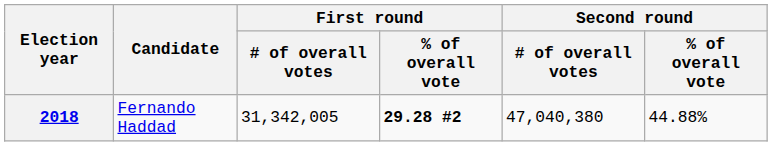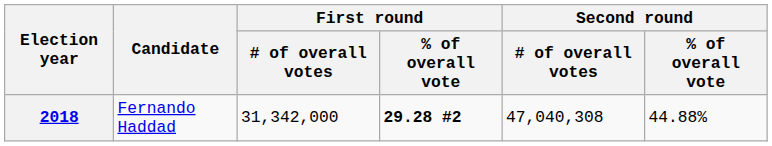 <table class=wikitable>
 <tr>
 <th rowspan=2>Election year</th>
 <th rowspan=2>Candidate</th>
 <th colspan=2>First round</th>
 <th colspan=2>Second round</th>
 </tr>
 <tr>
 <th># of overall votes</th>
 <th>% of overall vote</th>
 <th># of overall votes</th>
 <th>% of overall vote</th>
 </tr>
 <tr>
 <th><a href='#'>2018</a></th>
 <td><a href='#'>Fernando Haddad</a></td>
-<td>31,342,005</td>
+<td>31,342,000</td>
 <td><strong>29.28 #2</strong></td>
-<td>47,040,380</td>
+<td>47,040,308</td>
 <td>44.88%</td>
 </tr>
 </table>
